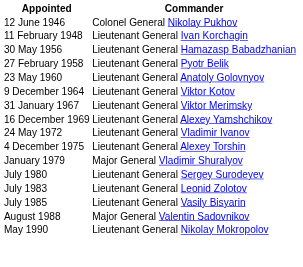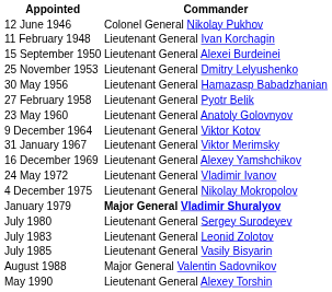 <table>
 <tr>
 <th>Appointed</th>
 <th>Commander</th>
 </tr>
 <tr>
 <td>12 June 1946</td>
 <td>Colonel General <a href='#'>Nikolay Pukhov</a></td>
 </tr>
 <tr>
 <td>11 February 1948</td>
 <td>Lieutenant General <a href='#'>Ivan Korchagin</a></td>
+</tr>
+<tr>
+<td>15 September 1950</td>
+<td>Lieutenant General <a href='#'>Alexei Burdeinei</a></td>
+</tr>
+<tr>
+<td>25 November 1953</td>
+<td>Lieutenant General <a href='#'>Dmitry Lelyushenko</a></td>
 </tr>
 <tr>
 <td>30 May 1956</td>
 <td>Lieutenant General <a href='#'>Hamazasp Babadzhanian</a></td>
 </tr>
 <tr>
 <td>27 February 1958</td>
 <td>Lieutenant General <a href='#'>Pyotr Belik</a></td>
 </tr>
 <tr>
 <td>23 May 1960</td>
 <td>Lieutenant General <a href='#'>Anatoly Golovnyov</a></td>
 </tr>
 <tr>
 <td>9 December 1964</td>
 <td>Lieutenant General <a href='#'>Viktor Kotov</a></td>
 </tr>
 <tr>
 <td>31 January 1967</td>
 <td>Lieutenant General <a href='#'>Viktor Merimsky</a></td>
 </tr>
 <tr>
 <td>16 December 1969</td>
 <td>Lieutenant General <a href='#'>Alexey Yamshchikov</a></td>
 </tr>
 <tr>
 <td>24 May 1972</td>
 <td>Lieutenant General <a href='#'>Vladimir Ivanov</a></td>
 </tr>
 <tr>
 <td>4 December 1975</td>
-<td>Lieutenant General <a href='#'>Alexey Torshin</a></td>
+<td>Lieutenant General <a href='#'>Nikolay Mokropolov</a></td>
 </tr>
 <tr>
 <td>January 1979</td>
-<td>Major General <a href='#'>Vladimir Shuralyov</a></td>
+<td><strong>Major General <a href='#'>Vladimir Shuralyov</a></strong></td>
 </tr>
 <tr>
 <td>July 1980</td>
 <td>Lieutenant General <a href='#'>Sergey Surodeyev</a></td>
 </tr>
 <tr>
 <td>July 1983</td>
 <td>Lieutenant General <a href='#'>Leonid Zolotov</a></td>
 </tr>
 <tr>
 <td>July 1985</td>
 <td>Lieutenant General <a href='#'>Vasily Bisyarin</a></td>
 </tr>
 <tr>
 <td>August 1988</td>
 <td>Major General <a href='#'>Valentin Sadovnikov</a></td>
 </tr>
 <tr>
 <td>May 1990</td>
-<td>Lieutenant General <a href='#'>Nikolay Mokropolov</a></td>
+<td>Lieutenant General <a href='#'>Alexey Torshin</a></td>
 </tr>
 </table>
